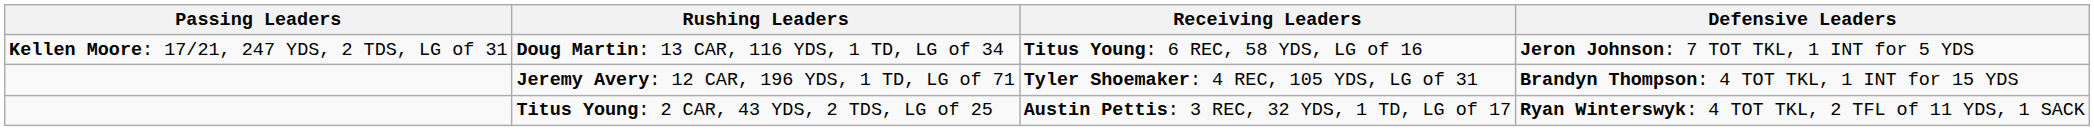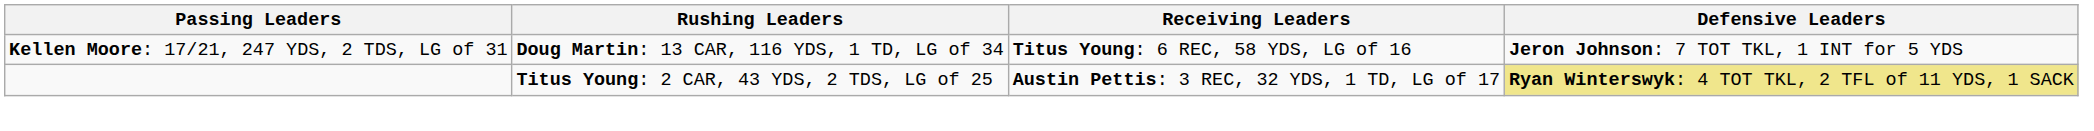 <table class="wikitable">
 <tr>
 <th>Passing Leaders</th>
 <th>Rushing Leaders</th>
 <th>Receiving Leaders</th>
 <th>Defensive Leaders</th>
 </tr>
 <tr>
 <td><strong>Kellen Moore</strong>: 17/21, 247 YDS, 2 TDS, LG of 31</td>
 <td><strong>Doug Martin</strong>: 13 CAR, 116 YDS, 1 TD, LG of 34</td>
 <td><strong>Titus Young</strong>: 6 REC, 58 YDS, LG of 16</td>
 <td><strong>Jeron Johnson</strong>: 7 TOT TKL, 1 INT for 5 YDS</td>
 </tr>
 <tr>
 <td></td>
-<td><strong>Jeremy Avery</strong>: 12 CAR, 196 YDS, 1 TD, LG of 71</td>
-<td><strong>Tyler Shoemaker</strong>: 4 REC, 105 YDS, LG of 31</td>
-<td><strong>Brandyn Thompson</strong>: 4 TOT TKL, 1 INT for 15 YDS</td>
-</tr>
-<tr>
-<td></td>
 <td><strong>Titus Young</strong>: 2 CAR, 43 YDS, 2 TDS, LG of 25</td>
 <td><strong>Austin Pettis</strong>: 3 REC, 32 YDS, 1 TD, LG of 17</td>
-<td><strong>Ryan Winterswyk</strong>: 4 TOT TKL, 2 TFL of 11 YDS, 1 SACK</td>
+<td style="background: khaki;"><strong>Ryan Winterswyk</strong>: 4 TOT TKL, 2 TFL of 11 YDS, 1 SACK</td>
 </tr>
 </table>
